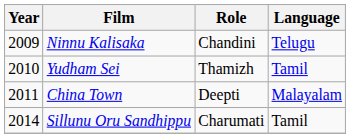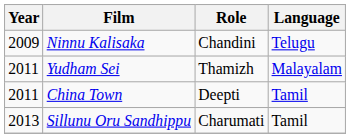 <table class="wikitable sortable" style="font-size: 95%;">
 <tr>
 <th>Year</th>
 <th>Film</th>
 <th>Role</th>
 <th>Language</th>
 </tr>
 <tr>
 <td>2009</td>
 <td><em><a href='#'>Ninnu Kalisaka</a></em></td>
 <td>Chandini</td>
 <td><a href='#'>Telugu</a></td>
 </tr>
 <tr>
-<td>2010</td>
+<td>2011</td>
 <td><em><a href='#'>Yudham Sei</a></em></td>
 <td>Thamizh</td>
-<td><a href='#'>Tamil</a></td>
+<td><a href='#'>Malayalam</a></td>
 </tr>
 <tr>
 <td>2011</td>
 <td><em><a href='#'>China Town</a></em></td>
 <td>Deepti</td>
-<td><a href='#'>Malayalam</a></td>
+<td><a href='#'>Tamil</a></td>
 </tr>
 <tr>
-<td>2014</td>
+<td>2013</td>
 <td><em><a href='#'>Sillunu Oru Sandhippu</a></em></td>
 <td>Charumati</td>
 <td>Tamil</td>
 </tr>
 <tr>
 </tr>
 </table>
